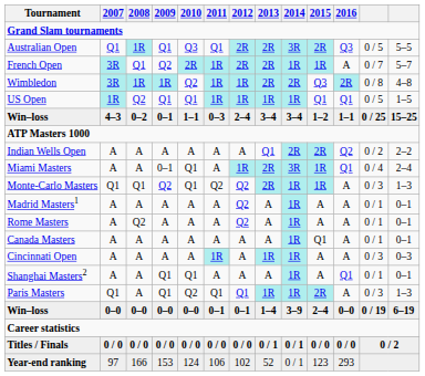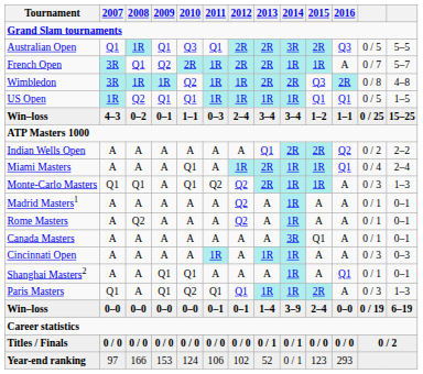 <table class="wikitable nowrap" style=text-align:center;font-size:96%>
 <tr>
 <th>Tournament</th>
 <th><a href='#'>2007</a></th>
 <th><a href='#'>2008</a></th>
 <th><a href='#'>2009</a></th>
 <th><a href='#'>2010</a></th>
 <th><a href='#'>2011</a></th>
 <th><a href='#'>2012</a></th>
 <th><a href='#'>2013</a></th>
 <th><a href='#'>2014</a></th>
 <th><a href='#'>2015</a></th>
 <th><a href='#'>2016</a></th>
 <th></th>
 <th></th>
 </tr>
 <tr>
 <td colspan="13" style="text-align:left;"><strong><a href='#'>Grand Slam tournaments</a></strong></td>
 </tr>
 <tr>
 <td align=left><a href='#'>Australian Open</a></td>
 <td><a href='#'>Q1</a></td>
 <td bgcolor=afeeee><a href='#'>1R</a></td>
 <td><a href='#'>Q1</a></td>
 <td><a href='#'>Q3</a></td>
 <td><a href='#'>Q1</a></td>
 <td bgcolor=afeeee><a href='#'>2R</a></td>
 <td bgcolor=afeeee><a href='#'>2R</a></td>
 <td bgcolor=afeeee><a href='#'>3R</a></td>
 <td bgcolor=afeeee><a href='#'>2R</a></td>
 <td><a href='#'>Q3</a></td>
 <td>0 / 5</td>
 <td>5–5</td>
 </tr>
 <tr>
 <td align=left><a href='#'>French Open</a></td>
 <td bgcolor=afeeee><a href='#'>3R</a></td>
 <td><a href='#'>Q1</a></td>
 <td><a href='#'>Q2</a></td>
 <td bgcolor=afeeee><a href='#'>2R</a></td>
 <td bgcolor=afeeee><a href='#'>1R</a></td>
 <td bgcolor=afeeee><a href='#'>2R</a></td>
 <td bgcolor=afeeee><a href='#'>2R</a></td>
 <td bgcolor=afeeee><a href='#'>1R</a></td>
 <td bgcolor=afeeee><a href='#'>1R</a></td>
 <td>A</td>
 <td>0 / 7</td>
 <td>5–7</td>
 </tr>
 <tr>
 <td align=left><a href='#'>Wimbledon</a></td>
 <td bgcolor=afeeee><a href='#'>3R</a></td>
 <td bgcolor=afeeee><a href='#'>1R</a></td>
 <td bgcolor=afeeee><a href='#'>1R</a></td>
 <td><a href='#'>Q2</a></td>
 <td bgcolor=afeeee><a href='#'>1R</a></td>
 <td bgcolor=afeeee><a href='#'>1R</a></td>
 <td bgcolor=afeeee><a href='#'>2R</a></td>
 <td bgcolor=afeeee><a href='#'>2R</a></td>
 <td><a href='#'>Q3</a></td>
 <td bgcolor=afeeee><a href='#'>2R</a></td>
 <td>0 / 8</td>
 <td>4–8</td>
 </tr>
 <tr>
 <td align=left><a href='#'>US Open</a></td>
 <td bgcolor=afeeee><a href='#'>1R</a></td>
 <td><a href='#'>Q2</a></td>
 <td><a href='#'>Q1</a></td>
 <td><a href='#'>Q1</a></td>
 <td bgcolor=afeeee><a href='#'>1R</a></td>
 <td bgcolor=afeeee><a href='#'>1R</a></td>
 <td bgcolor=afeeee><a href='#'>1R</a></td>
 <td bgcolor=afeeee><a href='#'>1R</a></td>
 <td><a href='#'>Q1</a></td>
 <td><a href='#'>Q1</a></td>
 <td>0 / 5</td>
 <td>1–5</td>
 </tr>
 <tr style=font-weight:bold;background:#efefef>
 <td style=text-align:left>Win–loss</td>
 <td>4–3</td>
 <td>0–2</td>
 <td>0–1</td>
 <td>1–1</td>
 <td>0–3</td>
 <td>2–4</td>
 <td>3–4</td>
 <td>3–4</td>
 <td>1–2</td>
 <td>1–1</td>
 <td>0 / 25</td>
 <td>15–25</td>
 </tr>
 <tr>
 <td colspan="13" style="text-align:left;"><strong>ATP Masters 1000</strong></td>
 </tr>
 <tr>
 <td align=left><a href='#'>Indian Wells Open</a></td>
 <td>A</td>
 <td>A</td>
 <td>A</td>
 <td>A</td>
 <td>A</td>
 <td>A</td>
 <td><a href='#'>Q1</a></td>
 <td bgcolor=afeeee><a href='#'>2R</a></td>
 <td bgcolor=afeeee><a href='#'>2R</a></td>
 <td><a href='#'>Q2</a></td>
 <td>0 / 2</td>
 <td>2–2</td>
 </tr>
 <tr>
 <td align=left><a href='#'>Miami Masters</a></td>
 <td>A</td>
 <td>A</td>
-<td>0–1</td>
+<td>A</td>
 <td>Q1</td>
 <td>A</td>
 <td bgcolor=afeeee><a href='#'>1R</a></td>
 <td bgcolor=afeeee><a href='#'>2R</a></td>
-<td bgcolor=afeeee><a href='#'>3R</a></td>
+<td bgcolor=afeeee><a href='#'>1R</a></td>
 <td bgcolor=afeeee><a href='#'>1R</a></td>
 <td><a href='#'>Q1</a></td>
 <td>0 / 4</td>
 <td>2–4</td>
 </tr>
 <tr>
 <td align=left><a href='#'>Monte-Carlo Masters</a></td>
 <td>Q1</td>
 <td>Q1</td>
-<td><a href='#'>Q2</a></td>
+<td>A</td>
 <td>Q1</td>
 <td>Q2</td>
 <td><a href='#'>Q2</a></td>
 <td bgcolor=afeeee><a href='#'>2R</a></td>
 <td bgcolor=afeeee><a href='#'>1R</a></td>
 <td bgcolor=afeeee><a href='#'>1R</a></td>
 <td>A</td>
 <td>0 / 3</td>
 <td>1–3</td>
 </tr>
 <tr>
 <td align=left><a href='#'>Madrid Masters</a><sup>1</sup></td>
 <td>A</td>
 <td>A</td>
 <td>A</td>
 <td>A</td>
 <td>A</td>
 <td><a href='#'>Q2</a></td>
 <td>A</td>
 <td bgcolor=afeeee><a href='#'>1R</a></td>
 <td>A</td>
 <td>A</td>
 <td>0 / 1</td>
 <td>0–1</td>
 </tr>
 <tr>
 <td align=left><a href='#'>Rome Masters</a></td>
 <td>A</td>
 <td>Q2</td>
 <td>A</td>
 <td>A</td>
 <td>A</td>
 <td><a href='#'>Q2</a></td>
 <td>A</td>
 <td bgcolor=afeeee><a href='#'>1R</a></td>
 <td>A</td>
 <td>A</td>
 <td>0 / 1</td>
 <td>0–1</td>
 </tr>
 <tr>
 <td align=left><a href='#'>Canada Masters</a></td>
 <td>A</td>
 <td>A</td>
 <td>A</td>
 <td>A</td>
 <td>A</td>
 <td>A</td>
 <td>A</td>
-<td bgcolor=afeeee><a href='#'>1R</a></td>
+<td bgcolor=afeeee><a href='#'>3R</a></td>
 <td>Q1</td>
 <td>A</td>
 <td>0 / 1</td>
 <td>0–1</td>
 </tr>
 <tr>
 <td align=left><a href='#'>Cincinnati Open</a></td>
 <td>A</td>
 <td>A</td>
 <td>A</td>
 <td>A</td>
 <td bgcolor=afeeee><a href='#'>1R</a></td>
 <td>A</td>
 <td bgcolor=afeeee><a href='#'>1R</a></td>
 <td bgcolor=afeeee><a href='#'>1R</a></td>
 <td>A</td>
 <td>A</td>
 <td>0 / 3</td>
 <td>0–3</td>
 </tr>
 <tr>
 <td align=left><a href='#'>Shanghai Masters</a><sup>2</sup></td>
 <td>A</td>
 <td>A</td>
 <td>Q1</td>
 <td>Q1</td>
 <td>A</td>
 <td>A</td>
 <td>A</td>
 <td bgcolor=afeeee><a href='#'>1R</a></td>
 <td>A</td>
 <td><a href='#'>Q1</a></td>
 <td>0 / 1</td>
 <td>0–1</td>
 </tr>
 <tr>
 <td align=left><a href='#'>Paris Masters</a></td>
 <td>Q1</td>
 <td>A</td>
 <td>Q1</td>
 <td>Q2</td>
 <td>Q1</td>
 <td><a href='#'>Q1</a></td>
 <td bgcolor=afeeee><a href='#'>1R</a></td>
 <td bgcolor=afeeee><a href='#'>1R</a></td>
 <td bgcolor=afeeee><a href='#'>2R</a></td>
 <td>A</td>
 <td>0 / 3</td>
 <td>1–3</td>
 </tr>
 <tr style="font-weight:bold;background:#efefef">
 <td style=text-align:left>Win–loss</td>
 <td>0–0</td>
 <td>0–0</td>
 <td>0–0</td>
 <td>0–0</td>
 <td>0–1</td>
 <td>0–1</td>
 <td>1–4</td>
 <td>3–9</td>
 <td>2–4</td>
 <td>0–0</td>
 <td>0 / 19</td>
 <td>6–19</td>
 </tr>
 <tr>
 <td colspan="13" style="text-align:left;"><strong>Career statistics</strong></td>
 </tr>
 <tr style="font-weight:bold;background:#efefef">
 <td style=text-align:left>Titles / Finals</td>
 <td>0 / 0</td>
 <td>0 / 0</td>
 <td>0 / 0</td>
 <td>0 / 0</td>
 <td>0 / 0</td>
 <td>0 / 0</td>
 <td>0 / 1</td>
 <td>0 / 1</td>
 <td>0 / 0</td>
 <td>0 / 0</td>
 <td colspan=2>0 / 2</td>
 </tr>
 <tr style="background:#efefef;">
 <td style="text-align:left;"><strong>Year-end ranking</strong></td>
 <td>97</td>
 <td>166</td>
 <td>153</td>
 <td>124</td>
 <td>106</td>
 <td>102</td>
 <td>52</td>
 <td>0 / 1</td>
 <td>123</td>
 <td>293</td>
 <td colspan=2></td>
 </tr>
 </table>
